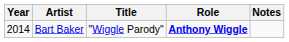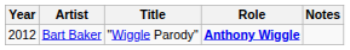 <table class="wikitable">
 <tr>
 <th>Year</th>
 <th>Artist</th>
 <th>Title</th>
 <th>Role</th>
 <th>Notes</th>
 </tr>
 <tr>
-<td>2014</td>
+<td>2012</td>
 <td><a href='#'>Bart Baker</a></td>
 <td>"<a href='#'>Wiggle</a> Parody"</td>
 <td><strong><a href='#'>Anthony Wiggle</a></strong></td>
 <td></td>
 </tr>
 </table>
